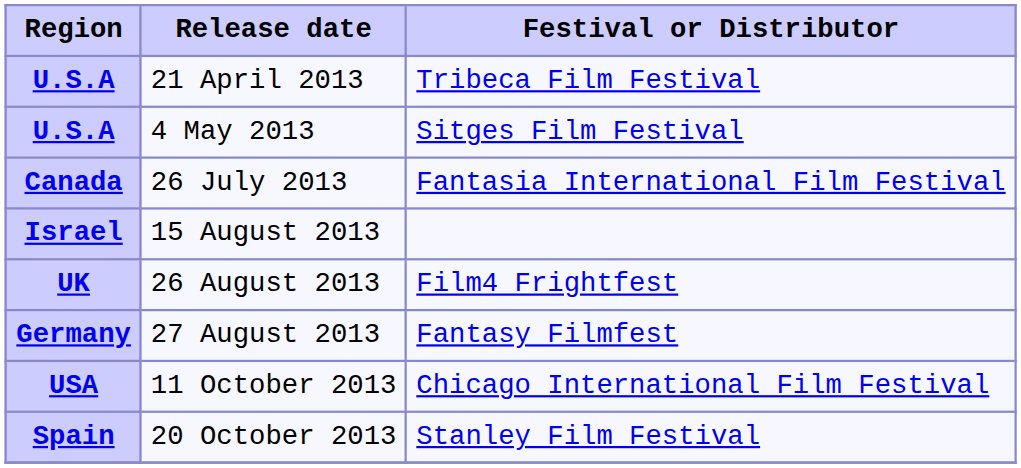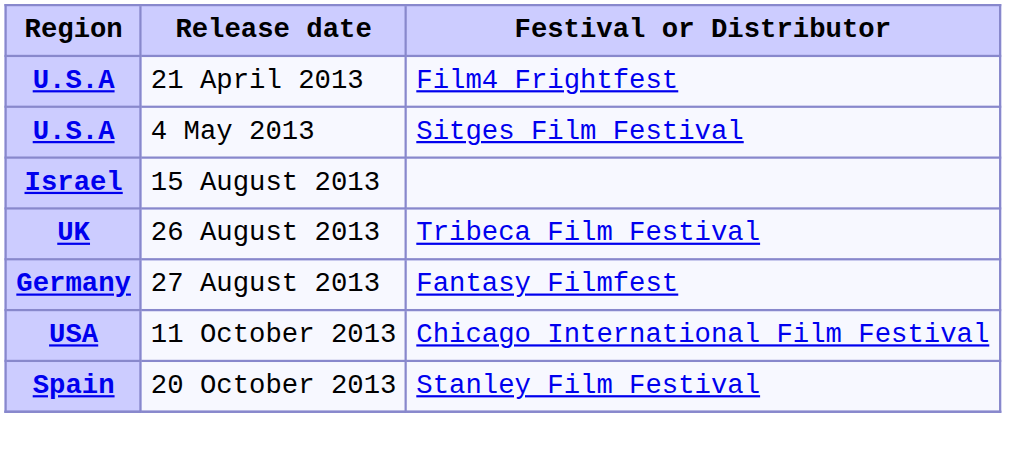 <table border=1 align=left cellpadding=4 cellspacing=0 width=300 style="margin: 0 0 1em 1em; background: #ccccff; border: 1px #8888cc solid; border-collapse: collapse; font-size: 95%;">
 <tr style=background:#ccccff>
 <th>Region</th>
 <th>Release date</th>
 <th>Festival or Distributor</th>
 </tr>
 <tr>
 <th style="background: #ccccff;"><a href='#'>U.S.A</a></th>
 <td style="background: #f7f8ff; white-space: nowrap;">21 April 2013</td>
-<td style="background: #f7f8ff; white-space: nowrap;"><a href='#'>Tribeca Film Festival</a></td>
+<td style="background: #f7f8ff; white-space: nowrap;"><a href='#'>Film4 Frightfest</a></td>
 </tr>
 <tr>
 <th style="background: #ccccff;"><a href='#'>U.S.A</a></th>
 <td style="background: #f7f8ff; white-space: nowrap;">4 May 2013</td>
 <td style="background: #f7f8ff; white-space: nowrap;"><a href='#'>Sitges Film Festival</a></td>
-</tr>
-<tr>
-<th style="background: #ccccff;"><a href='#'>Canada</a></th>
-<td style="background: #f7f8ff; white-space: nowrap;">26 July 2013</td>
-<td style="background: #f7f8ff; white-space: nowrap;"><a href='#'>Fantasia International Film Festival</a></td>
 </tr>
 <tr>
 <th style="background: #ccccff;"><a href='#'>Israel</a></th>
 <td style="background: #f7f8ff; white-space: nowrap;">15 August 2013</td>
 <td style="background: #f7f8ff; white-space: nowrap;"></td>
 </tr>
 <tr>
 <th style="background: #ccccff;"><a href='#'>UK</a></th>
 <td style="background: #f7f8ff; white-space: nowrap;">26 August 2013</td>
-<td style="background: #f7f8ff; white-space: nowrap;"><a href='#'>Film4 Frightfest</a></td>
+<td style="background: #f7f8ff; white-space: nowrap;"><a href='#'>Tribeca Film Festival</a></td>
 </tr>
 <tr>
 <th style="background: #ccccff;"><a href='#'>Germany</a></th>
 <td style="background: #f7f8ff; white-space: nowrap;">27 August 2013</td>
 <td style="background: #f7f8ff; white-space: nowrap;"><a href='#'>Fantasy Filmfest</a></td>
 </tr>
 <tr>
 <th style="background: #ccccff;"><a href='#'>USA</a></th>
 <td style="background: #f7f8ff; white-space: nowrap;">11 October 2013</td>
 <td style="background: #f7f8ff; white-space: nowrap;"><a href='#'>Chicago International Film Festival</a></td>
 </tr>
 <tr>
 <th style="background: #ccccff;"><a href='#'>Spain</a></th>
 <td style="background: #f7f8ff; white-space: nowrap;">20 October 2013</td>
 <td style="background: #f7f8ff; white-space: nowrap;"><a href='#'>Stanley Film Festival</a></td>
 </tr>
 <tr>
 </tr>
 </table>
